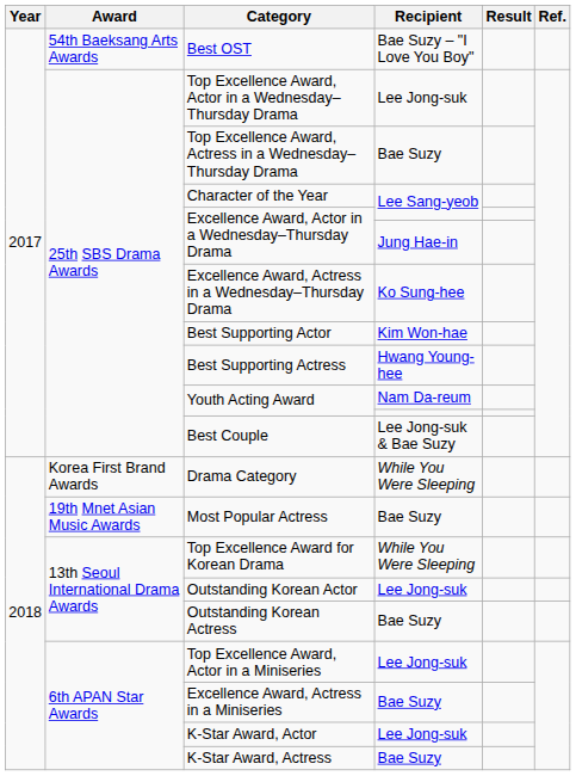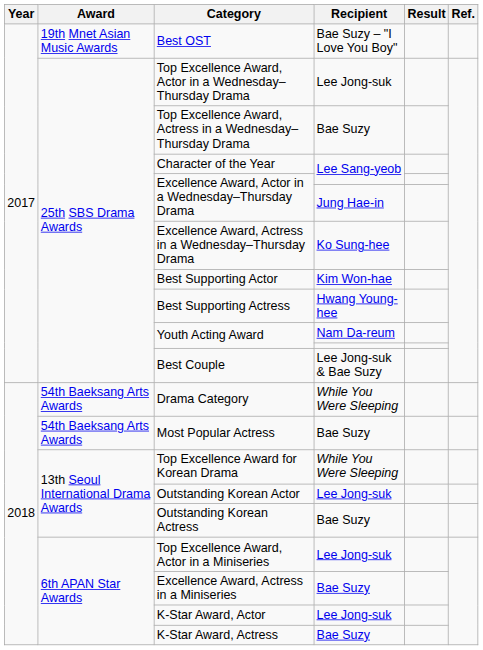 <table class="wikitable">
 <tr>
 <th>Year</th>
 <th>Award</th>
 <th>Category</th>
 <th>Recipient</th>
 <th>Result</th>
 <th>Ref.</th>
 </tr>
 <tr>
 <td rowspan="12">2017</td>
-<td><a href='#'>54th Baeksang Arts Awards</a></td>
+<td><a href='#'>19th</a> <a href='#'>Mnet Asian Music Awards</a></td>
 <td><a href='#'>Best OST</a></td>
 <td>Bae Suzy – "I Love You Boy"</td>
 <td></td>
 <td></td>
 </tr>
 <tr>
 <td rowspan="11"><a href='#'>25th</a> <a href='#'>SBS Drama Awards</a></td>
 <td>Top Excellence Award, Actor in a Wednesday–Thursday Drama</td>
 <td>Lee Jong-suk</td>
 <td></td>
 <td rowspan="11"></td>
 </tr>
 <tr>
 <td>Top Excellence Award, Actress in a Wednesday–Thursday Drama</td>
 <td>Bae Suzy</td>
 <td></td>
 </tr>
 <tr>
 <td>Character of the Year</td>
 <td rowspan="2"><a href='#'>Lee Sang-yeob</a></td>
 <td></td>
 </tr>
 <tr>
 <td rowspan="2">Excellence Award, Actor in a Wednesday–Thursday Drama</td>
 <td></td>
 </tr>
 <tr>
 <td><a href='#'>Jung Hae-in</a></td>
 <td></td>
 </tr>
 <tr>
 <td>Excellence Award, Actress in a Wednesday–Thursday Drama</td>
 <td><a href='#'>Ko Sung-hee</a></td>
 <td></td>
 </tr>
 <tr>
 <td>Best Supporting Actor</td>
 <td><a href='#'>Kim Won-hae</a></td>
 <td></td>
 </tr>
 <tr>
 <td>Best Supporting Actress</td>
 <td><a href='#'>Hwang Young-hee</a></td>
 <td></td>
 </tr>
 <tr>
 <td rowspan="2">Youth Acting Award</td>
 <td><a href='#'>Nam Da-reum</a></td>
 <td></td>
 </tr>
 <tr>
 <td></td>
 <td></td>
 </tr>
 <tr>
 <td>Best Couple</td>
 <td>Lee Jong-suk & Bae Suzy</td>
 <td></td>
 </tr>
 <tr>
 <td rowspan=9>2018</td>
-<td>Korea First Brand Awards</td>
+<td><a href='#'>54th Baeksang Arts Awards</a></td>
 <td>Drama Category</td>
 <td><em>While You Were Sleeping</em></td>
 <td></td>
 <td></td>
 </tr>
 <tr>
-<td><a href='#'>19th</a> <a href='#'>Mnet Asian Music Awards</a></td>
+<td><a href='#'>54th Baeksang Arts Awards</a></td>
 <td>Most Popular Actress</td>
 <td>Bae Suzy</td>
 <td></td>
 <td></td>
 </tr>
 <tr>
 <td rowspan=3>13th <a href='#'>Seoul International Drama Awards</a></td>
 <td>Top Excellence Award for Korean Drama</td>
 <td><em>While You Were Sleeping</em></td>
 <td></td>
 <td></td>
 </tr>
 <tr>
 <td>Outstanding Korean Actor</td>
 <td><a href='#'>Lee Jong-suk</a></td>
 <td></td>
 <td></td>
 </tr>
 <tr>
 <td>Outstanding Korean Actress</td>
 <td>Bae Suzy</td>
 <td></td>
 <td></td>
 </tr>
 <tr>
 <td rowspan=4><a href='#'>6th APAN Star Awards</a></td>
 <td>Top Excellence Award, Actor in a Miniseries</td>
 <td><a href='#'>Lee Jong-suk</a></td>
 <td></td>
 <td rowspan=4></td>
 </tr>
 <tr>
 <td>Excellence Award, Actress in a Miniseries</td>
 <td><a href='#'>Bae Suzy</a></td>
 <td></td>
 </tr>
 <tr>
 <td>K-Star Award, Actor</td>
 <td><a href='#'>Lee Jong-suk</a></td>
 <td></td>
 </tr>
 <tr>
 <td>K-Star Award, Actress</td>
 <td><a href='#'>Bae Suzy</a></td>
 <td></td>
 </tr>
 </table>
